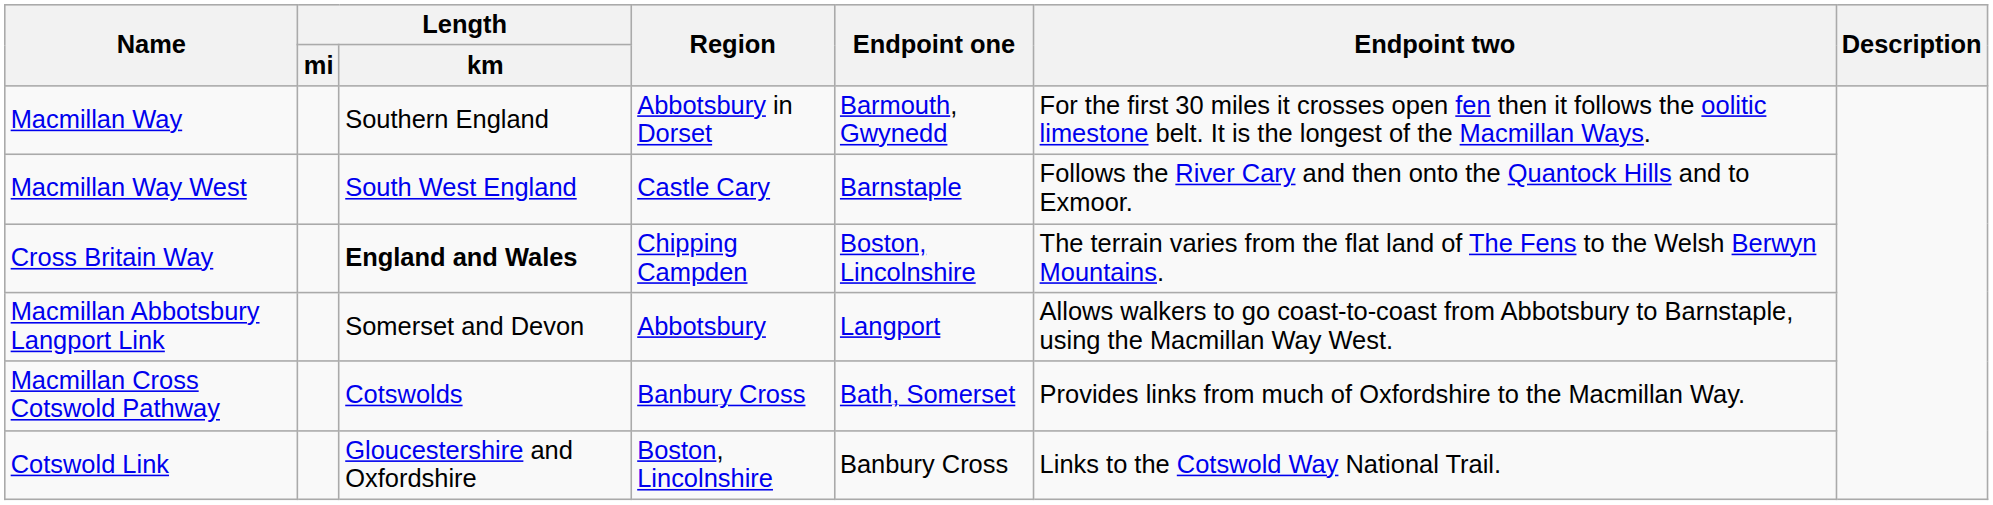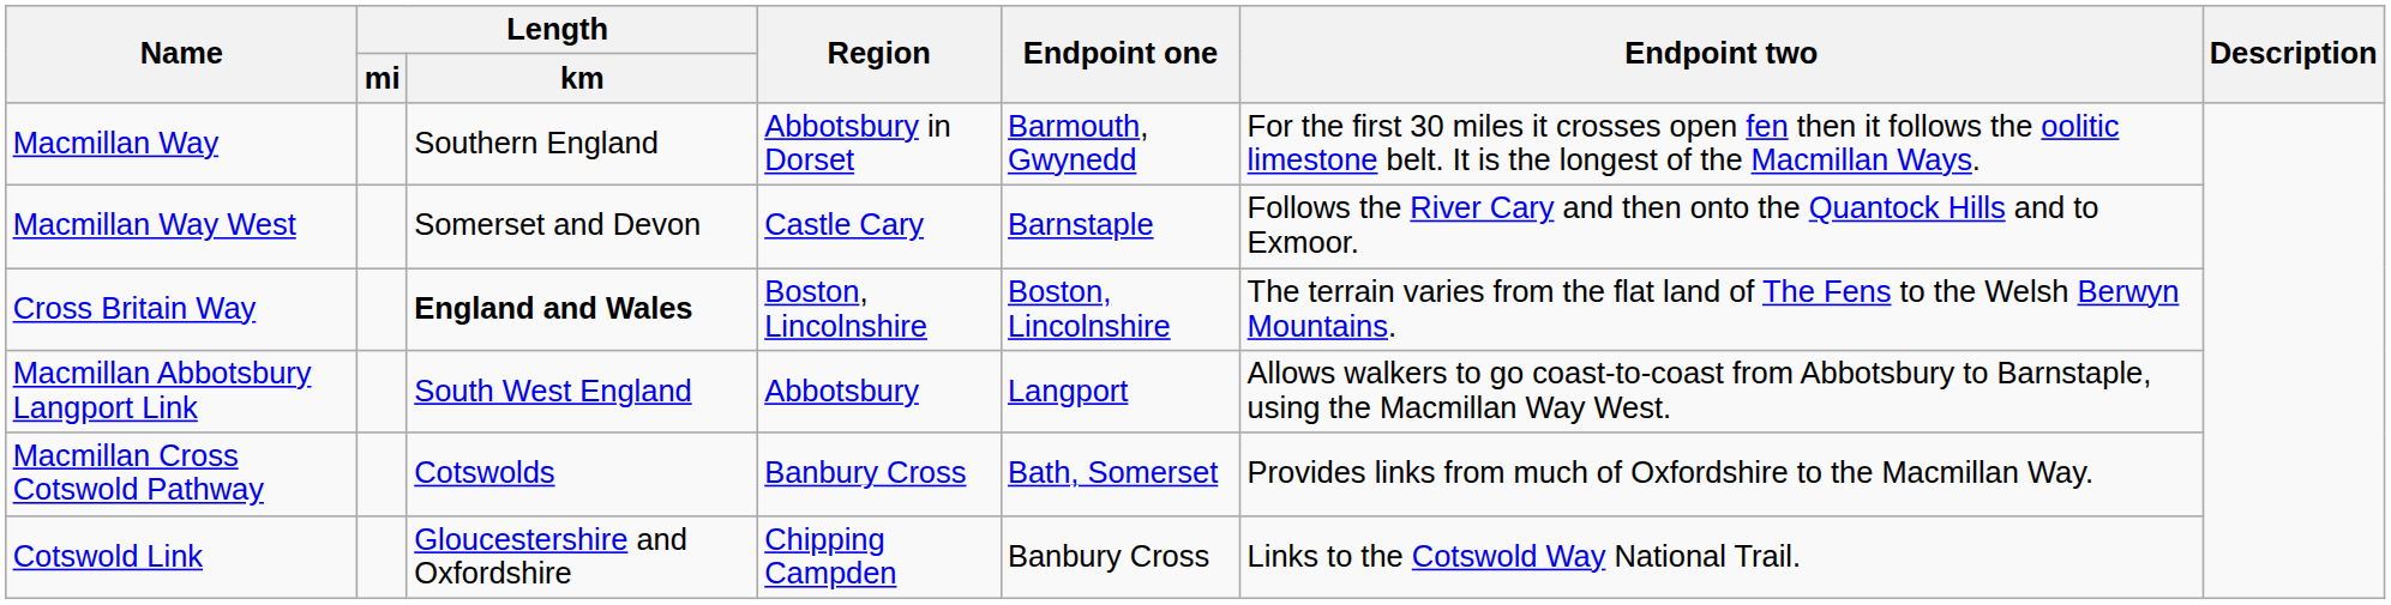 <table class="wikitable sortable">
 <tr>
 <th rowspan=2>Name</th>
 <th colspan=2>Length</th>
 <th rowspan=2>Region</th>
 <th rowspan=2>Endpoint one</th>
 <th rowspan=2>Endpoint two</th>
 <th rowspan=2>Description</th>
 </tr>
 <tr>
 <th>mi</th>
 <th>km</th>
 </tr>
 <tr>
 <td><a href='#'>Macmillan Way</a></td>
 <td></td>
 <td>Southern England</td>
 <td><a href='#'>Abbotsbury</a> in <a href='#'>Dorset</a></td>
 <td><a href='#'>Barmouth</a>, <a href='#'>Gwynedd</a></td>
 <td>For the first 30 miles it crosses open <a href='#'>fen</a> then it follows the <a href='#'>oolitic limestone</a> belt. It is the longest of the <a href='#'>Macmillan Ways</a>.</td>
 </tr>
 <tr>
 <td><a href='#'>Macmillan Way West</a></td>
 <td></td>
-<td><a href='#'>South West England</a></td>
+<td>Somerset and Devon</td>
 <td><a href='#'>Castle Cary</a></td>
 <td><a href='#'>Barnstaple</a></td>
 <td>Follows the <a href='#'>River Cary</a> and then onto the <a href='#'>Quantock Hills</a> and to Exmoor.</td>
 </tr>
 <tr>
 <td><a href='#'>Cross Britain Way</a></td>
 <td></td>
 <td><strong>England and Wales</strong></td>
-<td><a href='#'>Chipping Campden</a></td>
+<td><a href='#'>Boston</a>, <a href='#'>Lincolnshire</a></td>
 <td><a href='#'>Boston, Lincolnshire</a></td>
 <td>The terrain varies from the flat land of <a href='#'>The Fens</a> to the Welsh <a href='#'>Berwyn Mountains</a>.</td>
 </tr>
 <tr>
 <td><a href='#'>Macmillan Abbotsbury Langport Link</a></td>
 <td></td>
-<td>Somerset and Devon</td>
+<td><a href='#'>South West England</a></td>
 <td><a href='#'>Abbotsbury</a></td>
 <td><a href='#'>Langport</a></td>
 <td>Allows walkers to go  coast-to-coast from Abbotsbury to Barnstaple, using the Macmillan Way West.</td>
 </tr>
 <tr>
 <td><a href='#'>Macmillan Cross Cotswold Pathway</a></td>
 <td></td>
 <td><a href='#'>Cotswolds</a></td>
 <td><a href='#'>Banbury Cross</a></td>
 <td><a href='#'>Bath, Somerset</a></td>
 <td>Provides links from much of Oxfordshire to the Macmillan Way.</td>
 </tr>
 <tr>
 <td><a href='#'>Cotswold Link</a></td>
 <td></td>
 <td><a href='#'>Gloucestershire</a> and Oxfordshire</td>
-<td><a href='#'>Boston</a>, <a href='#'>Lincolnshire</a></td>
+<td><a href='#'>Chipping Campden</a></td>
 <td>Banbury Cross</td>
 <td>Links to the <a href='#'>Cotswold Way</a> National Trail.</td>
 </tr>
 </table>
